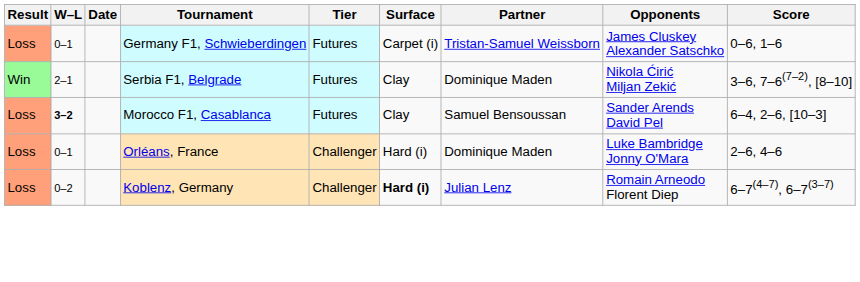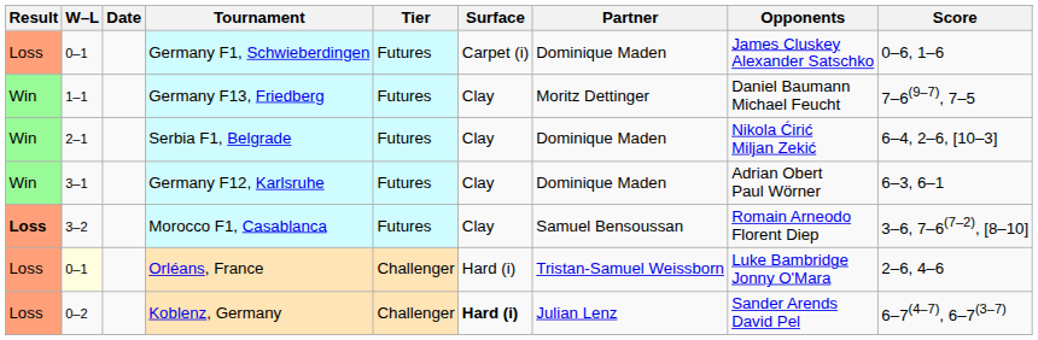 <table class="sortable wikitable">
 <tr>
 <th>Result</th>
 <th class="unsortable">W–L</th>
 <th>Date</th>
 <th>Tournament</th>
 <th>Tier</th>
 <th>Surface</th>
 <th>Partner</th>
 <th>Opponents</th>
 <th class="unsortable">Score</th>
 </tr>
 <tr>
 <td bgcolor=FFA07A>Loss</td>
 <td><small>0–1</small></td>
 <td></td>
 <td style="background:#cffcff;">Germany F1, <a href='#'>Schwieberdingen</a></td>
 <td style="background:#cffcff;">Futures</td>
 <td>Carpet (i)</td>
-<td> <a href='#'>Tristan-Samuel Weissborn</a></td>
+<td> Dominique Maden</td>
 <td> <a href='#'>James Cluskey</a><br> <a href='#'>Alexander Satschko</a></td>
 <td>0–6, 1–6</td>
+</tr>
+<tr>
+<td bgcolor=98fb98>Win</td>
+<td><small>1–1</small></td>
+<td></td>
+<td style="background:#cffcff;">Germany F13, <a href='#'>Friedberg</a></td>
+<td style="background:#cffcff;">Futures</td>
+<td>Clay</td>
+<td> Moritz Dettinger</td>
+<td> Daniel Baumann<br> Michael Feucht</td>
+<td>7–6<sup>(9–7)</sup>, 7–5</td>
 </tr>
 <tr>
 <td bgcolor=98fb98>Win</td>
 <td><small>2–1</small></td>
 <td></td>
 <td style="background:#cffcff;">Serbia F1, <a href='#'>Belgrade</a></td>
 <td style="background:#cffcff;">Futures</td>
 <td>Clay</td>
 <td> Dominique Maden</td>
 <td> <a href='#'>Nikola Ćirić</a><br> <a href='#'>Miljan Zekić</a></td>
-<td>3–6, 7–6<sup>(7–2)</sup>, [8–10]</td>
+<td>6–4, 2–6, [10–3]</td>
 </tr>
 <tr>
-<td bgcolor=FFA07A>Loss</td>
-<td><strong><small>3–2</small></strong></td>
+<td bgcolor=98fb98>Win</td>
+<td><small>3–1</small></td>
+<td></td>
+<td style="background:#cffcff;">Germany F12, <a href='#'>Karlsruhe</a></td>
+<td style="background:#cffcff;">Futures</td>
+<td>Clay</td>
+<td> Dominique Maden</td>
+<td> Adrian Obert<br> Paul Wörner</td>
+<td>6–3, 6–1</td>
+</tr>
+<tr>
+<td bgcolor=FFA07A><strong>Loss</strong></td>
+<td><small>3–2</small></td>
 <td></td>
 <td style="background:#cffcff;">Morocco F1, <a href='#'>Casablanca</a></td>
 <td style="background:#cffcff;">Futures</td>
 <td>Clay</td>
 <td> Samuel Bensoussan</td>
-<td> <a href='#'>Sander Arends</a><br> <a href='#'>David Pel</a></td>
-<td>6–4, 2–6, [10–3]</td>
+<td> <a href='#'>Romain Arneodo</a><br> Florent Diep</td>
+<td>3–6, 7–6<sup>(7–2)</sup>, [8–10]</td>
 </tr>
 <tr>
 <td bgcolor=FFA07A>Loss</td>
-<td><small>0–1</small></td>
+<td style="background: lightyellow;"><small>0–1</small></td>
 <td><a href='#'></a></td>
 <td style="background:moccasin;"><a href='#'>Orléans</a>, France</td>
 <td style="background:moccasin;">Challenger</td>
 <td>Hard (i)</td>
-<td> Dominique Maden</td>
+<td> <a href='#'>Tristan-Samuel Weissborn</a></td>
 <td> <a href='#'>Luke Bambridge</a><br> <a href='#'>Jonny O'Mara</a></td>
 <td>2–6, 4–6</td>
 </tr>
 <tr>
 <td bgcolor=FFA07A>Loss</td>
 <td><small>0–2</small></td>
 <td><a href='#'></a></td>
 <td style="background:moccasin;"><a href='#'>Koblenz</a>, Germany</td>
 <td style="background:moccasin;">Challenger</td>
 <td><strong>Hard (i)</strong></td>
 <td> <a href='#'>Julian Lenz</a></td>
-<td> <a href='#'>Romain Arneodo</a><br> Florent Diep</td>
+<td> <a href='#'>Sander Arends</a><br> <a href='#'>David Pel</a></td>
 <td>6–7<sup>(4–7)</sup>, 6–7<sup>(3–7)</sup></td>
 </tr>
 </table>
